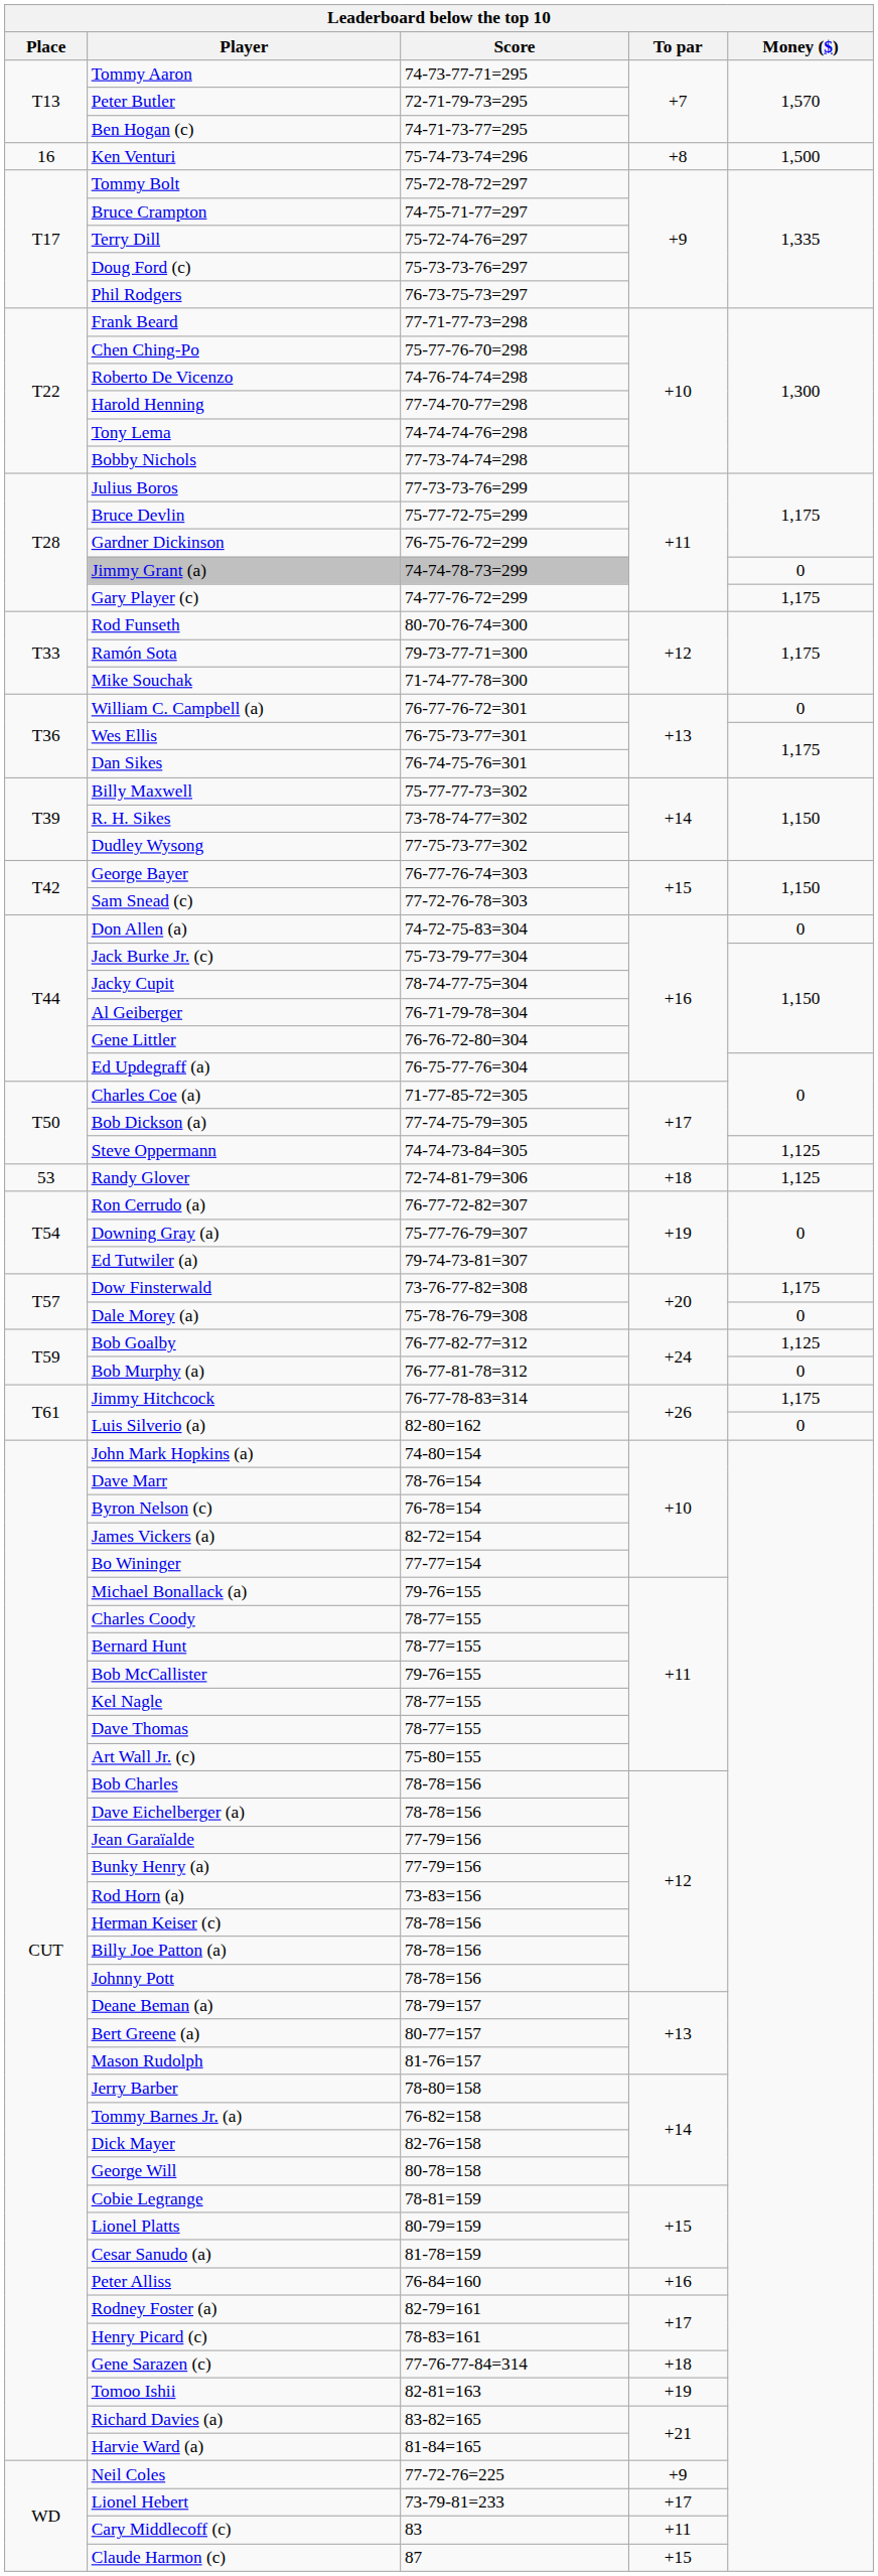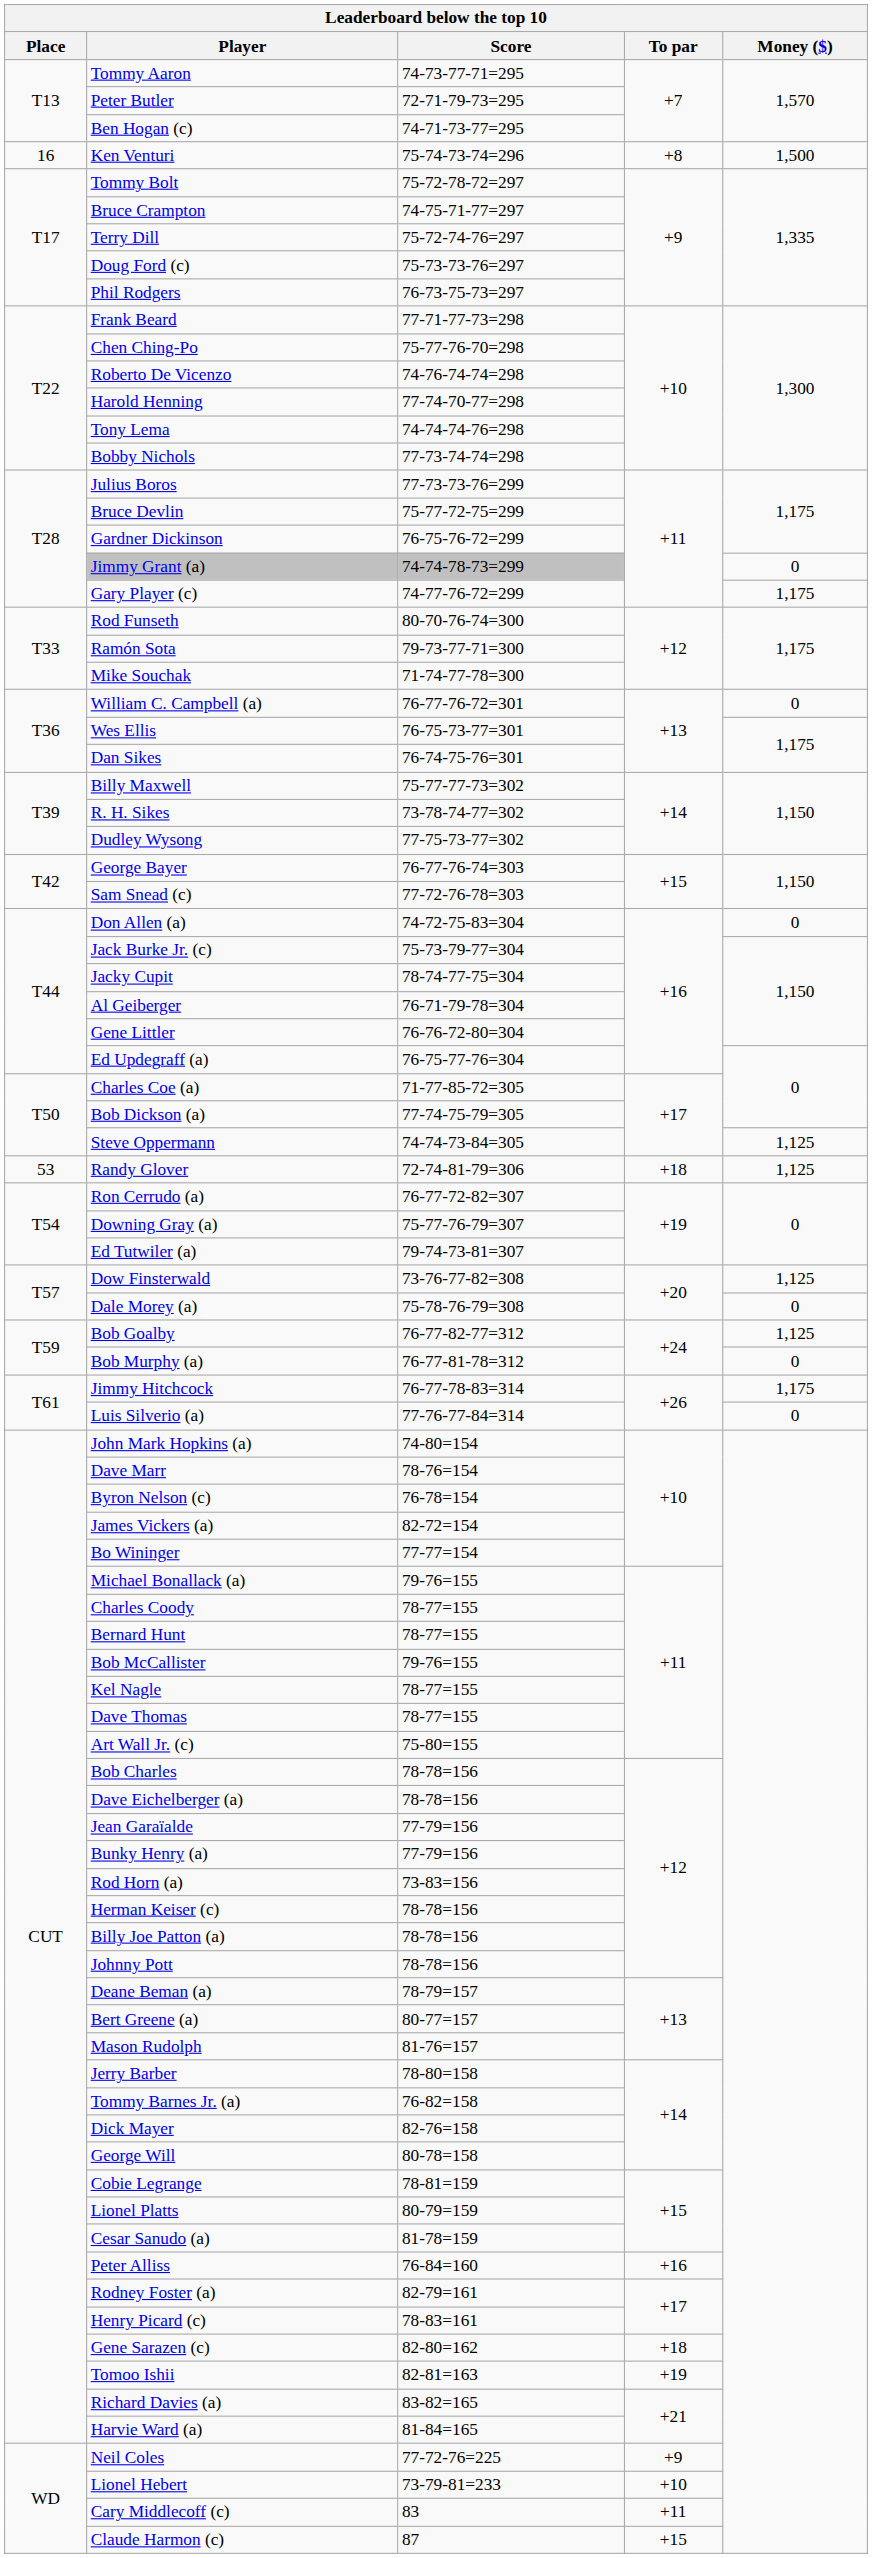 <table class="collapsible collapsed wikitable" style="width:50em; margin-top:-1px">
 <tr>
 <th scope="col" colspan="6">Leaderboard below the top 10</th>
 </tr>
 <tr>
 <th>Place</th>
 <th>Player</th>
 <th>Score</th>
 <th>To par</th>
 <th>Money (<a href='#'>$</a>)</th>
 </tr>
 <tr>
 <td rowspan=3 align=center>T13</td>
 <td> <a href='#'>Tommy Aaron</a></td>
 <td>74-73-77-71=295</td>
 <td rowspan=3 align=center>+7</td>
 <td rowspan=3 align=center>1,570</td>
 </tr>
 <tr>
 <td> <a href='#'>Peter Butler</a></td>
 <td>72-71-79-73=295</td>
 </tr>
 <tr>
 <td> <a href='#'>Ben Hogan</a> (c)</td>
 <td>74-71-73-77=295</td>
 </tr>
 <tr>
 <td align=center>16</td>
 <td> <a href='#'>Ken Venturi</a></td>
 <td>75-74-73-74=296</td>
 <td align=center>+8</td>
 <td align=center>1,500</td>
 </tr>
 <tr>
 <td rowspan=5 align=center>T17</td>
 <td> <a href='#'>Tommy Bolt</a></td>
 <td>75-72-78-72=297</td>
 <td rowspan=5 align=center>+9</td>
 <td rowspan=5 align=center>1,335</td>
 </tr>
 <tr>
 <td> <a href='#'>Bruce Crampton</a></td>
 <td>74-75-71-77=297</td>
 </tr>
 <tr>
 <td> <a href='#'>Terry Dill</a></td>
 <td>75-72-74-76=297</td>
 </tr>
 <tr>
 <td> <a href='#'>Doug Ford</a> (c)</td>
 <td>75-73-73-76=297</td>
 </tr>
 <tr>
 <td> <a href='#'>Phil Rodgers</a></td>
 <td>76-73-75-73=297</td>
 </tr>
 <tr>
 <td rowspan=6 align=center>T22</td>
 <td> <a href='#'>Frank Beard</a></td>
 <td>77-71-77-73=298</td>
 <td rowspan=6 align=center>+10</td>
 <td rowspan=6 align=center>1,300</td>
 </tr>
 <tr>
 <td> <a href='#'>Chen Ching-Po</a></td>
 <td>75-77-76-70=298</td>
 </tr>
 <tr>
 <td> <a href='#'>Roberto De Vicenzo</a></td>
 <td>74-76-74-74=298</td>
 </tr>
 <tr>
 <td> <a href='#'>Harold Henning</a></td>
 <td>77-74-70-77=298</td>
 </tr>
 <tr>
 <td> <a href='#'>Tony Lema</a></td>
 <td>74-74-74-76=298</td>
 </tr>
 <tr>
 <td> <a href='#'>Bobby Nichols</a></td>
 <td>77-73-74-74=298</td>
 </tr>
 <tr>
 <td rowspan=5 align=center>T28</td>
 <td> <a href='#'>Julius Boros</a></td>
 <td>77-73-73-76=299</td>
 <td rowspan=5 align=center>+11</td>
 <td rowspan=3 align=center>1,175</td>
 </tr>
 <tr>
 <td> <a href='#'>Bruce Devlin</a></td>
 <td>75-77-72-75=299</td>
 </tr>
 <tr>
 <td> <a href='#'>Gardner Dickinson</a></td>
 <td>76-75-76-72=299</td>
 </tr>
 <tr>
 <td style="background:silver"> <a href='#'>Jimmy Grant</a> (a)</td>
 <td style="background:silver">74-74-78-73=299</td>
 <td align=center>0</td>
 </tr>
 <tr>
 <td> <a href='#'>Gary Player</a> (c)</td>
 <td>74-77-76-72=299</td>
 <td align=center>1,175</td>
 </tr>
 <tr>
 <td rowspan=3 align=center>T33</td>
 <td> <a href='#'>Rod Funseth</a></td>
 <td>80-70-76-74=300</td>
 <td rowspan=3 align=center>+12</td>
 <td rowspan=3 align=center>1,175</td>
 </tr>
 <tr>
 <td> <a href='#'>Ramón Sota</a></td>
 <td>79-73-77-71=300</td>
 </tr>
 <tr>
 <td> <a href='#'>Mike Souchak</a></td>
 <td>71-74-77-78=300</td>
 </tr>
 <tr>
 <td rowspan=3 align=center>T36</td>
 <td> <a href='#'>William C. Campbell</a> (a)</td>
 <td>76-77-76-72=301</td>
 <td rowspan=3 align=center>+13</td>
 <td align=center>0</td>
 </tr>
 <tr>
 <td> <a href='#'>Wes Ellis</a></td>
 <td>76-75-73-77=301</td>
 <td rowspan=2 align=center>1,175</td>
 </tr>
 <tr>
 <td> <a href='#'>Dan Sikes</a></td>
 <td>76-74-75-76=301</td>
 </tr>
 <tr>
 <td rowspan=3 align=center>T39</td>
 <td> <a href='#'>Billy Maxwell</a></td>
 <td>75-77-77-73=302</td>
 <td rowspan=3 align=center>+14</td>
 <td rowspan=3 align=center>1,150</td>
 </tr>
 <tr>
 <td> <a href='#'>R. H. Sikes</a></td>
 <td>73-78-74-77=302</td>
 </tr>
 <tr>
 <td> <a href='#'>Dudley Wysong</a></td>
 <td>77-75-73-77=302</td>
 </tr>
 <tr>
 <td rowspan=2 align=center>T42</td>
 <td> <a href='#'>George Bayer</a></td>
 <td>76-77-76-74=303</td>
 <td rowspan=2 align=center>+15</td>
 <td rowspan=2 align=center>1,150</td>
 </tr>
 <tr>
 <td> <a href='#'>Sam Snead</a> (c)</td>
 <td>77-72-76-78=303</td>
 </tr>
 <tr>
 <td rowspan=6 align=center>T44</td>
 <td> <a href='#'>Don Allen</a> (a)</td>
 <td>74-72-75-83=304</td>
 <td rowspan=6 align=center>+16</td>
 <td align=center>0</td>
 </tr>
 <tr>
 <td> <a href='#'>Jack Burke Jr.</a> (c)</td>
 <td>75-73-79-77=304</td>
 <td rowspan=4 align=center>1,150</td>
 </tr>
 <tr>
 <td> <a href='#'>Jacky Cupit</a></td>
 <td>78-74-77-75=304</td>
 </tr>
 <tr>
 <td> <a href='#'>Al Geiberger</a></td>
 <td>76-71-79-78=304</td>
 </tr>
 <tr>
 <td> <a href='#'>Gene Littler</a></td>
 <td>76-76-72-80=304</td>
 </tr>
 <tr>
 <td> <a href='#'>Ed Updegraff</a> (a)</td>
 <td>76-75-77-76=304</td>
 <td rowspan=3 align=center>0</td>
 </tr>
 <tr>
 <td rowspan=3 align=center>T50</td>
 <td> <a href='#'>Charles Coe</a> (a)</td>
 <td>71-77-85-72=305</td>
 <td rowspan=3 align=center>+17</td>
 </tr>
 <tr>
 <td> <a href='#'>Bob Dickson</a> (a)</td>
 <td>77-74-75-79=305</td>
 </tr>
 <tr>
 <td> <a href='#'>Steve Oppermann</a></td>
 <td>74-74-73-84=305</td>
 <td align=center>1,125</td>
 </tr>
 <tr>
 <td align=center>53</td>
 <td> <a href='#'>Randy Glover</a></td>
 <td>72-74-81-79=306</td>
 <td align=center>+18</td>
 <td align=center>1,125</td>
 </tr>
 <tr>
 <td rowspan=3 align=center>T54</td>
 <td> <a href='#'>Ron Cerrudo</a> (a)</td>
 <td>76-77-72-82=307</td>
 <td rowspan=3 align=center>+19</td>
 <td rowspan=3 align=center>0</td>
 </tr>
 <tr>
 <td> <a href='#'>Downing Gray</a> (a)</td>
 <td>75-77-76-79=307</td>
 </tr>
 <tr>
 <td> <a href='#'>Ed Tutwiler</a> (a)</td>
 <td>79-74-73-81=307</td>
 </tr>
 <tr>
 <td rowspan=2 align=center>T57</td>
 <td> <a href='#'>Dow Finsterwald</a></td>
 <td>73-76-77-82=308</td>
 <td rowspan=2 align=center>+20</td>
-<td align=center>1,175</td>
+<td align=center>1,125</td>
 </tr>
 <tr>
 <td> <a href='#'>Dale Morey</a> (a)</td>
 <td>75-78-76-79=308</td>
 <td align=center>0</td>
 </tr>
 <tr>
 <td rowspan=2 align=center>T59</td>
 <td> <a href='#'>Bob Goalby</a></td>
 <td>76-77-82-77=312</td>
 <td rowspan=2 align=center>+24</td>
 <td align=center>1,125</td>
 </tr>
 <tr>
 <td> <a href='#'>Bob Murphy</a> (a)</td>
 <td>76-77-81-78=312</td>
 <td align=center>0</td>
 </tr>
 <tr>
 <td rowspan=2 align=center>T61</td>
 <td> <a href='#'>Jimmy Hitchcock</a></td>
 <td>76-77-78-83=314</td>
 <td rowspan=2 align=center>+26</td>
 <td align=center>1,175</td>
 </tr>
 <tr>
 <td> <a href='#'>Luis Silverio</a> (a)</td>
-<td>82-80=162</td>
+<td>77-76-77-84=314</td>
 <td align=center>0</td>
 </tr>
 <tr>
 <td rowspan=37 align=center>CUT</td>
 <td> <a href='#'>John Mark Hopkins</a> (a)</td>
 <td>74-80=154</td>
 <td rowspan=5 align=center>+10</td>
 <td rowspan=41 align=center></td>
 </tr>
 <tr>
 <td> <a href='#'>Dave Marr</a></td>
 <td>78-76=154</td>
 </tr>
 <tr>
 <td> <a href='#'>Byron Nelson</a> (c)</td>
 <td>76-78=154</td>
 </tr>
 <tr>
 <td> <a href='#'>James Vickers</a> (a)</td>
 <td>82-72=154</td>
 </tr>
 <tr>
 <td> <a href='#'>Bo Wininger</a></td>
 <td>77-77=154</td>
 </tr>
 <tr>
 <td> <a href='#'>Michael Bonallack</a> (a)</td>
 <td>79-76=155</td>
 <td rowspan=7 align=center>+11</td>
 </tr>
 <tr>
 <td> <a href='#'>Charles Coody</a></td>
 <td>78-77=155</td>
 </tr>
 <tr>
 <td> <a href='#'>Bernard Hunt</a></td>
 <td>78-77=155</td>
 </tr>
 <tr>
 <td> <a href='#'>Bob McCallister</a></td>
 <td>79-76=155</td>
 </tr>
 <tr>
 <td> <a href='#'>Kel Nagle</a></td>
 <td>78-77=155</td>
 </tr>
 <tr>
 <td> <a href='#'>Dave Thomas</a></td>
 <td>78-77=155</td>
 </tr>
 <tr>
 <td> <a href='#'>Art Wall Jr.</a> (c)</td>
 <td>75-80=155</td>
 </tr>
 <tr>
 <td> <a href='#'>Bob Charles</a></td>
 <td>78-78=156</td>
 <td rowspan=8 align=center>+12</td>
 </tr>
 <tr>
 <td> <a href='#'>Dave Eichelberger</a> (a)</td>
 <td>78-78=156</td>
 </tr>
 <tr>
 <td> <a href='#'>Jean Garaïalde</a></td>
 <td>77-79=156</td>
 </tr>
 <tr>
 <td> <a href='#'>Bunky Henry</a> (a)</td>
 <td>77-79=156</td>
 </tr>
 <tr>
 <td> <a href='#'>Rod Horn</a> (a)</td>
 <td>73-83=156</td>
 </tr>
 <tr>
 <td> <a href='#'>Herman Keiser</a> (c)</td>
 <td>78-78=156</td>
 </tr>
 <tr>
 <td> <a href='#'>Billy Joe Patton</a> (a)</td>
 <td>78-78=156</td>
 </tr>
 <tr>
 <td> <a href='#'>Johnny Pott</a></td>
 <td>78-78=156</td>
 </tr>
 <tr>
 <td> <a href='#'>Deane Beman</a> (a)</td>
 <td>78-79=157</td>
 <td rowspan=3 align=center>+13</td>
 </tr>
 <tr>
 <td> <a href='#'>Bert Greene</a> (a)</td>
 <td>80-77=157</td>
 </tr>
 <tr>
 <td> <a href='#'>Mason Rudolph</a></td>
 <td>81-76=157</td>
 </tr>
 <tr>
 <td> <a href='#'>Jerry Barber</a></td>
 <td>78-80=158</td>
 <td rowspan=4 align=center>+14</td>
 </tr>
 <tr>
 <td> <a href='#'>Tommy Barnes Jr.</a> (a)</td>
 <td>76-82=158</td>
 </tr>
 <tr>
 <td> <a href='#'>Dick Mayer</a></td>
 <td>82-76=158</td>
 </tr>
 <tr>
 <td> <a href='#'>George Will</a></td>
 <td>80-78=158</td>
 </tr>
 <tr>
 <td> <a href='#'>Cobie Legrange</a></td>
 <td>78-81=159</td>
 <td rowspan=3 align=center>+15</td>
 </tr>
 <tr>
 <td> <a href='#'>Lionel Platts</a></td>
 <td>80-79=159</td>
 </tr>
 <tr>
 <td> <a href='#'>Cesar Sanudo</a> (a)</td>
 <td>81-78=159</td>
 </tr>
 <tr>
 <td> <a href='#'>Peter Alliss</a></td>
 <td>76-84=160</td>
 <td align=center>+16</td>
 </tr>
 <tr>
 <td> <a href='#'>Rodney Foster</a> (a)</td>
 <td>82-79=161</td>
 <td rowspan=2 align=center>+17</td>
 </tr>
 <tr>
 <td> <a href='#'>Henry Picard</a> (c)</td>
 <td>78-83=161</td>
 </tr>
 <tr>
 <td> <a href='#'>Gene Sarazen</a> (c)</td>
-<td>77-76-77-84=314</td>
+<td>82-80=162</td>
 <td align=center>+18</td>
 </tr>
 <tr>
 <td> <a href='#'>Tomoo Ishii</a></td>
 <td>82-81=163</td>
 <td align=center>+19</td>
 </tr>
 <tr>
 <td> <a href='#'>Richard Davies</a> (a)</td>
 <td>83-82=165</td>
 <td rowspan=2 align=center>+21</td>
 </tr>
 <tr>
 <td> <a href='#'>Harvie Ward</a> (a)</td>
 <td>81-84=165</td>
 </tr>
 <tr>
 <td rowspan=4 align=center>WD</td>
 <td> <a href='#'>Neil Coles</a></td>
 <td>77-72-76=225</td>
 <td align=center>+9</td>
 </tr>
 <tr>
 <td> <a href='#'>Lionel Hebert</a></td>
 <td>73-79-81=233</td>
-<td align=center>+17</td>
+<td align=center>+10</td>
 </tr>
 <tr>
 <td> <a href='#'>Cary Middlecoff</a> (c)</td>
 <td>83</td>
 <td align=center>+11</td>
 </tr>
 <tr>
 <td> <a href='#'>Claude Harmon</a> (c)</td>
 <td>87</td>
 <td align=center>+15</td>
 </tr>
 </table>
